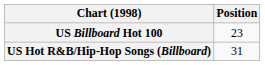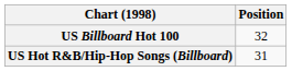 <table class="wikitable sortable plainrowheaders">
 <tr>
 <th>Chart (1998)</th>
 <th>Position</th>
 </tr>
 <tr>
 <th scope="row">US <em>Billboard</em> Hot 100</th>
-<td align="center">23</td>
+<td align="center">32</td>
 </tr>
 <tr>
 <th scope="row">US Hot R&B/Hip-Hop Songs (<em>Billboard</em>)</th>
 <td align="center">31</td>
 </tr>
 </table>
